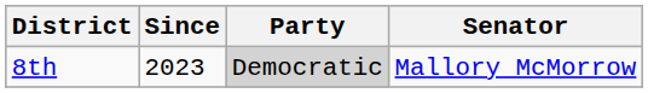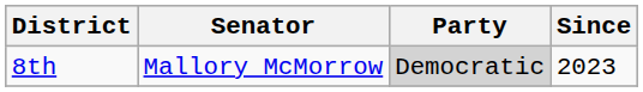 <table class="wikitable">
 <tr>
 <th>District</th>
+<th>Senator</th>
+<th>Party</th>
 <th>Since</th>
-<th>Party</th>
-<th>Senator</th>
 </tr>
 <tr>
 <td><a href='#'>8th</a></td>
+<td><a href='#'>Mallory McMorrow</a></td>
+<td style="background: lightgrey;">Democratic</td>
 <td>2023</td>
-<td style="background: lightgrey;">Democratic</td>
-<td><a href='#'>Mallory McMorrow</a></td>
 </tr>
 </table>
